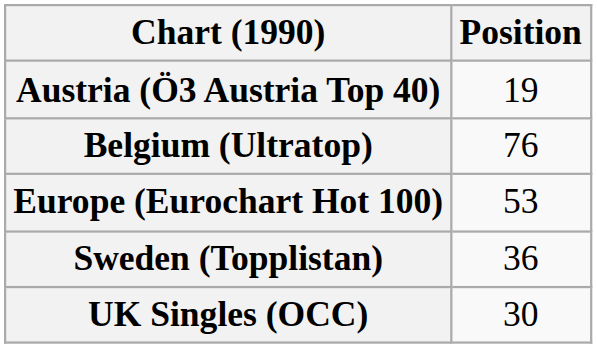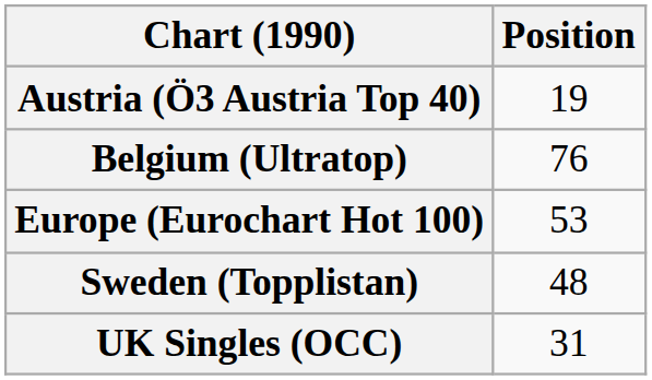 <table class="wikitable sortable plainrowheaders" style="text-align:center">
 <tr>
 <th>Chart (1990)</th>
 <th>Position</th>
 </tr>
 <tr>
 <th scope="row">Austria (Ö3 Austria Top 40)</th>
 <td>19</td>
 </tr>
 <tr>
 <th scope="row">Belgium (Ultratop)</th>
 <td>76</td>
 </tr>
 <tr>
 <th scope="row">Europe (Eurochart Hot 100)</th>
 <td>53</td>
 </tr>
 <tr>
 <th scope="row">Sweden (Topplistan)</th>
-<td>36</td>
+<td>48</td>
 </tr>
 <tr>
 <th scope="row">UK Singles (OCC)</th>
-<td>30</td>
+<td>31</td>
 </tr>
 </table>
